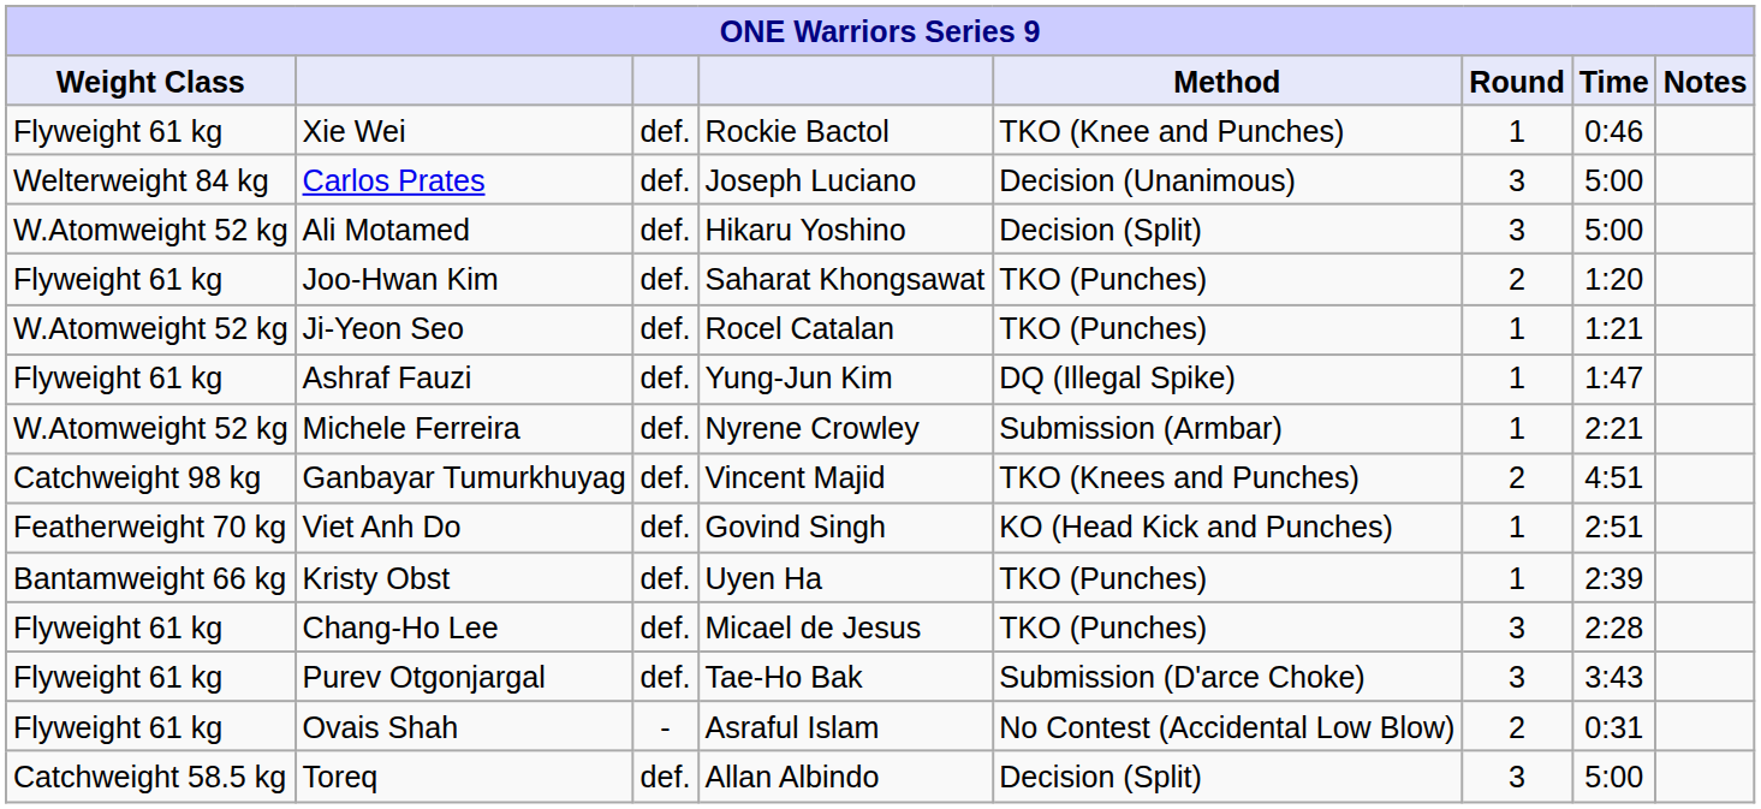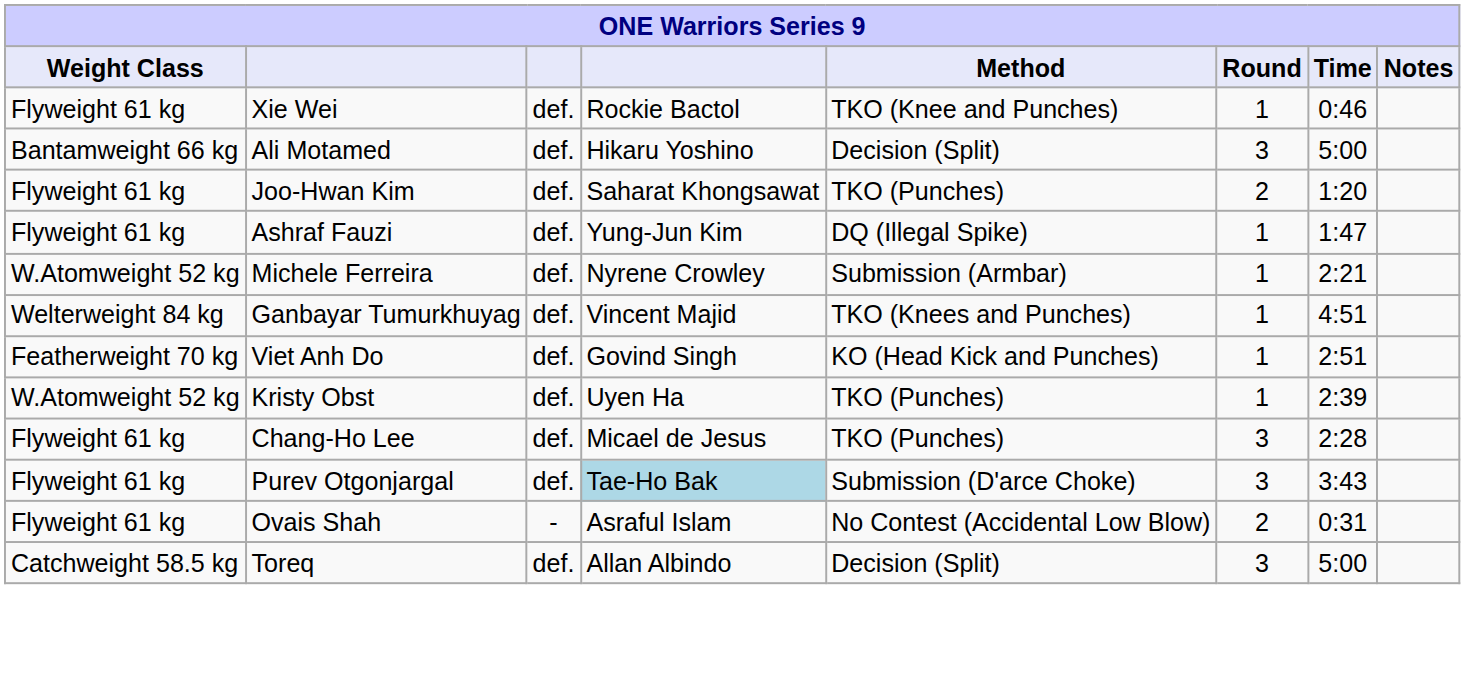 <table class="wikitable" style="font-size: 80%;">
 <tr>
 <th colspan="8" style="background-color: #ccf; color: #000080; text-align: center;"><strong>ONE Warriors Series 9</strong></th>
 </tr>
 <tr>
 <th colspan="1" style="background-color: #E6E8FA; color: #000000; text-align: center;">Weight Class</th>
 <th colspan="1" style="background-color: #E6E8FA; color: #000000; text-align: center;"></th>
 <th colspan="1" style="background-color: #E6E8FA; color: #000000; text-align: center;"></th>
 <th colspan="1" style="background-color: #E6E8FA; color: #000000; text-align: center;"></th>
 <th colspan="1" style="background-color: #E6E8FA; color: #000000; text-align: center;">Method</th>
 <th colspan="1" style="background-color: #E6E8FA; color: #000000; text-align: center;">Round</th>
 <th colspan="1" style="background-color: #E6E8FA; color: #000000; text-align: center;">Time</th>
 <th colspan="1" style="background-color: #E6E8FA; color: #000000; text-align: center;">Notes</th>
 </tr>
 <tr>
 <td>Flyweight 61 kg</td>
 <td> Xie Wei</td>
 <td>def.</td>
 <td> Rockie Bactol</td>
 <td>TKO (Knee and Punches)</td>
 <td align=center>1</td>
 <td align=center>0:46</td>
 <td></td>
 </tr>
 <tr>
-<td>Welterweight 84 kg</td>
-<td> <a href='#'>Carlos Prates</a></td>
-<td>def.</td>
-<td> Joseph Luciano</td>
-<td>Decision (Unanimous)</td>
-<td align=center>3</td>
-<td align=center>5:00</td>
-<td></td>
-</tr>
-<tr>
-<td>W.Atomweight 52 kg</td>
+<td>Bantamweight 66 kg</td>
 <td> Ali Motamed</td>
 <td>def.</td>
 <td> Hikaru Yoshino</td>
 <td>Decision (Split)</td>
 <td align=center>3</td>
 <td align=center>5:00</td>
 <td></td>
 </tr>
 <tr>
 <td>Flyweight 61 kg</td>
 <td> Joo-Hwan Kim</td>
 <td>def.</td>
 <td> Saharat Khongsawat</td>
 <td>TKO (Punches)</td>
 <td align=center>2</td>
 <td align=center>1:20</td>
-<td></td>
-</tr>
-<tr>
-<td>W.Atomweight 52 kg</td>
-<td> Ji-Yeon Seo</td>
-<td>def.</td>
-<td> Rocel Catalan</td>
-<td>TKO (Punches)</td>
-<td align=center>1</td>
-<td align=center>1:21</td>
 <td></td>
 </tr>
 <tr>
 <td>Flyweight 61 kg</td>
 <td> Ashraf Fauzi</td>
 <td>def.</td>
 <td> Yung-Jun Kim</td>
 <td>DQ (Illegal Spike)</td>
 <td align=center>1</td>
 <td align=center>1:47</td>
 <td></td>
 </tr>
 <tr>
 <td>W.Atomweight 52 kg</td>
 <td> Michele Ferreira</td>
 <td>def.</td>
 <td> Nyrene Crowley</td>
 <td>Submission (Armbar)</td>
 <td align=center>1</td>
 <td align=center>2:21</td>
 <td></td>
 </tr>
 <tr>
-<td>Catchweight 98 kg</td>
+<td>Welterweight 84 kg</td>
 <td> Ganbayar Tumurkhuyag</td>
 <td>def.</td>
 <td> Vincent Majid</td>
 <td>TKO (Knees and Punches)</td>
-<td align=center>2</td>
+<td align=center>1</td>
 <td align=center>4:51</td>
 <td></td>
 </tr>
 <tr>
 <td>Featherweight 70 kg</td>
 <td> Viet Anh Do</td>
 <td>def.</td>
 <td> Govind Singh</td>
 <td>KO (Head Kick and Punches)</td>
 <td align=center>1</td>
 <td align=center>2:51</td>
 <td></td>
 </tr>
 <tr>
-<td>Bantamweight 66 kg</td>
+<td>W.Atomweight 52 kg</td>
 <td> Kristy Obst</td>
 <td>def.</td>
 <td> Uyen Ha</td>
 <td>TKO (Punches)</td>
 <td align=center>1</td>
 <td align=center>2:39</td>
 <td></td>
 </tr>
 <tr>
 <td>Flyweight 61 kg</td>
 <td> Chang-Ho Lee</td>
 <td>def.</td>
 <td> Micael de Jesus</td>
 <td>TKO (Punches)</td>
 <td align=center>3</td>
 <td align=center>2:28</td>
 <td></td>
 </tr>
 <tr>
 <td>Flyweight 61 kg</td>
 <td> Purev Otgonjargal</td>
 <td>def.</td>
-<td> Tae-Ho Bak</td>
+<td style="background: lightblue;"> Tae-Ho Bak</td>
 <td>Submission (D'arce Choke)</td>
 <td align=center>3</td>
 <td align=center>3:43</td>
 <td></td>
 </tr>
 <tr>
 <td>Flyweight 61 kg</td>
 <td> Ovais Shah</td>
 <td align=center>-</td>
 <td> Asraful Islam</td>
 <td>No Contest (Accidental Low Blow)</td>
 <td align=center>2</td>
 <td align=center>0:31</td>
 <td></td>
 </tr>
 <tr>
 <td>Catchweight 58.5 kg</td>
 <td> Toreq</td>
 <td>def.</td>
 <td> Allan Albindo</td>
 <td>Decision (Split)</td>
 <td align=center>3</td>
 <td align=center>5:00</td>
 <td></td>
 </tr>
 </table>
